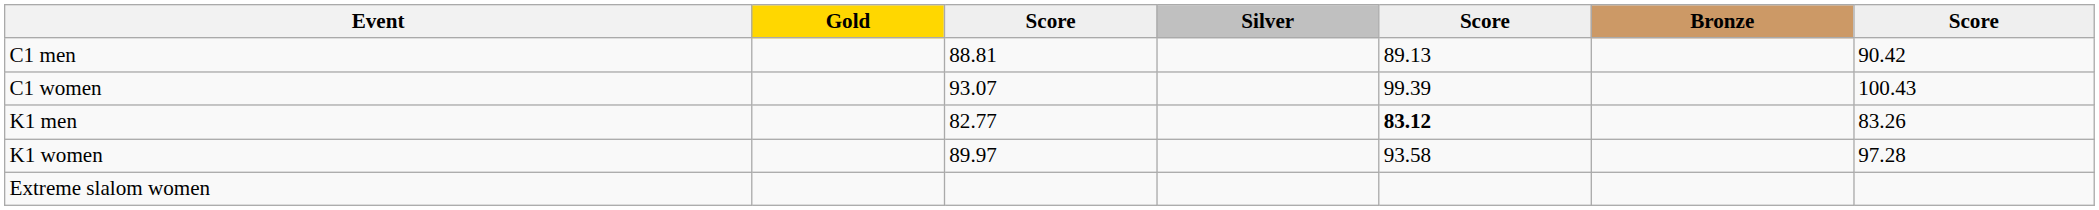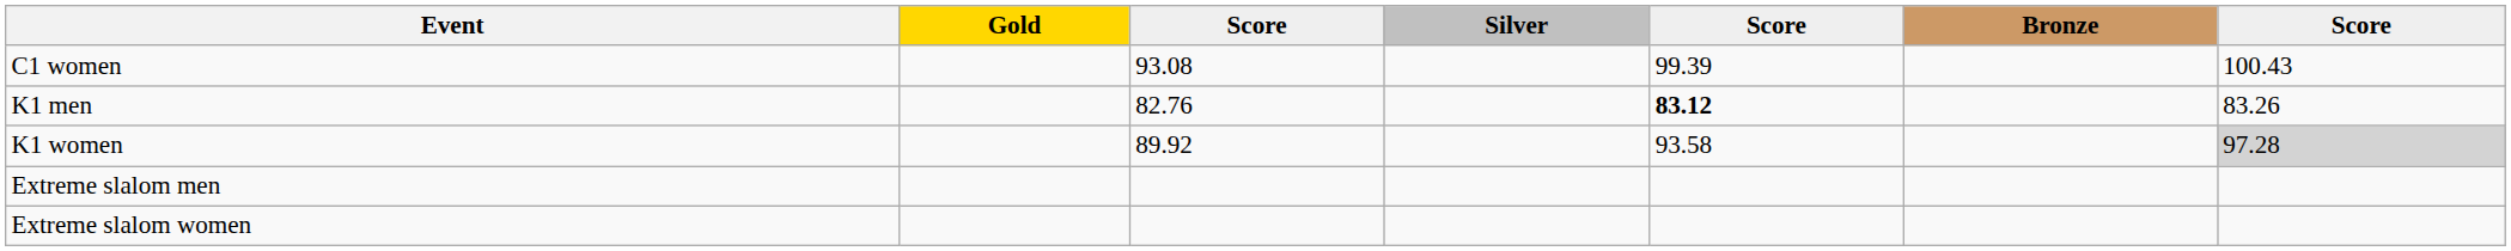 <table class="wikitable" width=100%>
 <tr>
 <th>Event</th>
 <td align=center bgcolor="gold"><strong>Gold</strong></td>
 <td align=center bgcolor="EFEFEF"><strong>Score</strong></td>
 <td align=center bgcolor="silver"><strong>Silver</strong></td>
 <td align=center bgcolor="EFEFEF"><strong>Score</strong></td>
 <td align=center bgcolor="CC9966"><strong>Bronze</strong></td>
 <td align=center bgcolor="EFEFEF"><strong>Score</strong></td>
 </tr>
 <tr>
-<td>C1 men</td>
-<td></td>
-<td>88.81</td>
-<td></td>
-<td>89.13</td>
-<td></td>
-<td>90.42</td>
-</tr>
-<tr>
 <td>C1 women</td>
 <td></td>
-<td>93.07</td>
+<td>93.08</td>
 <td></td>
 <td>99.39</td>
 <td></td>
 <td>100.43</td>
 </tr>
 <tr>
 <td>K1 men</td>
 <td></td>
-<td>82.77</td>
+<td>82.76</td>
 <td></td>
 <td><strong>83.12</strong></td>
 <td></td>
 <td>83.26</td>
 </tr>
 <tr>
 <td>K1 women</td>
 <td></td>
-<td>89.97</td>
+<td>89.92</td>
 <td></td>
 <td>93.58</td>
 <td></td>
-<td>97.28</td>
+<td style="background: lightgrey;">97.28</td>
+</tr>
+<tr>
+<td>Extreme slalom men</td>
+<td></td>
+<td></td>
+<td></td>
+<td></td>
+<td></td>
+<td></td>
 </tr>
 <tr>
 <td>Extreme slalom women</td>
 <td></td>
 <td></td>
 <td></td>
 <td></td>
 <td></td>
 <td></td>
 </tr>
 </table>
